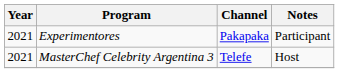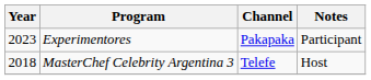 <table class="wikitable" style="font-size: 90%;">
 <tr>
 <th>Year</th>
 <th>Program</th>
 <th>Channel</th>
 <th>Notes</th>
 </tr>
 <tr>
-<td>2021</td>
+<td>2023</td>
 <td><em>Experimentores</em></td>
 <td><a href='#'>Pakapaka</a></td>
 <td>Participant</td>
 </tr>
 <tr>
-<td>2021</td>
+<td>2018</td>
 <td><em>MasterChef Celebrity Argentina 3</em></td>
 <td><a href='#'>Telefe</a></td>
 <td>Host</td>
 </tr>
 <tr>
 </tr>
 </table>
